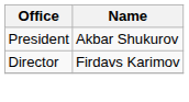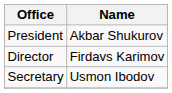 <table class="wikitable">
 <tr>
 <th>Office</th>
 <th>Name</th>
 </tr>
 <tr me>
 <td>President</td>
 <td>Akbar Shukurov</td>
 </tr>
 <tr>
 <td>Director</td>
 <td>Firdavs Karimov</td>
 </tr>
 <tr>
+<td>Secretary</td>
+<td>Usmon Ibodov</td>
+</tr>
+<tr>
 </tr>
 </table>
